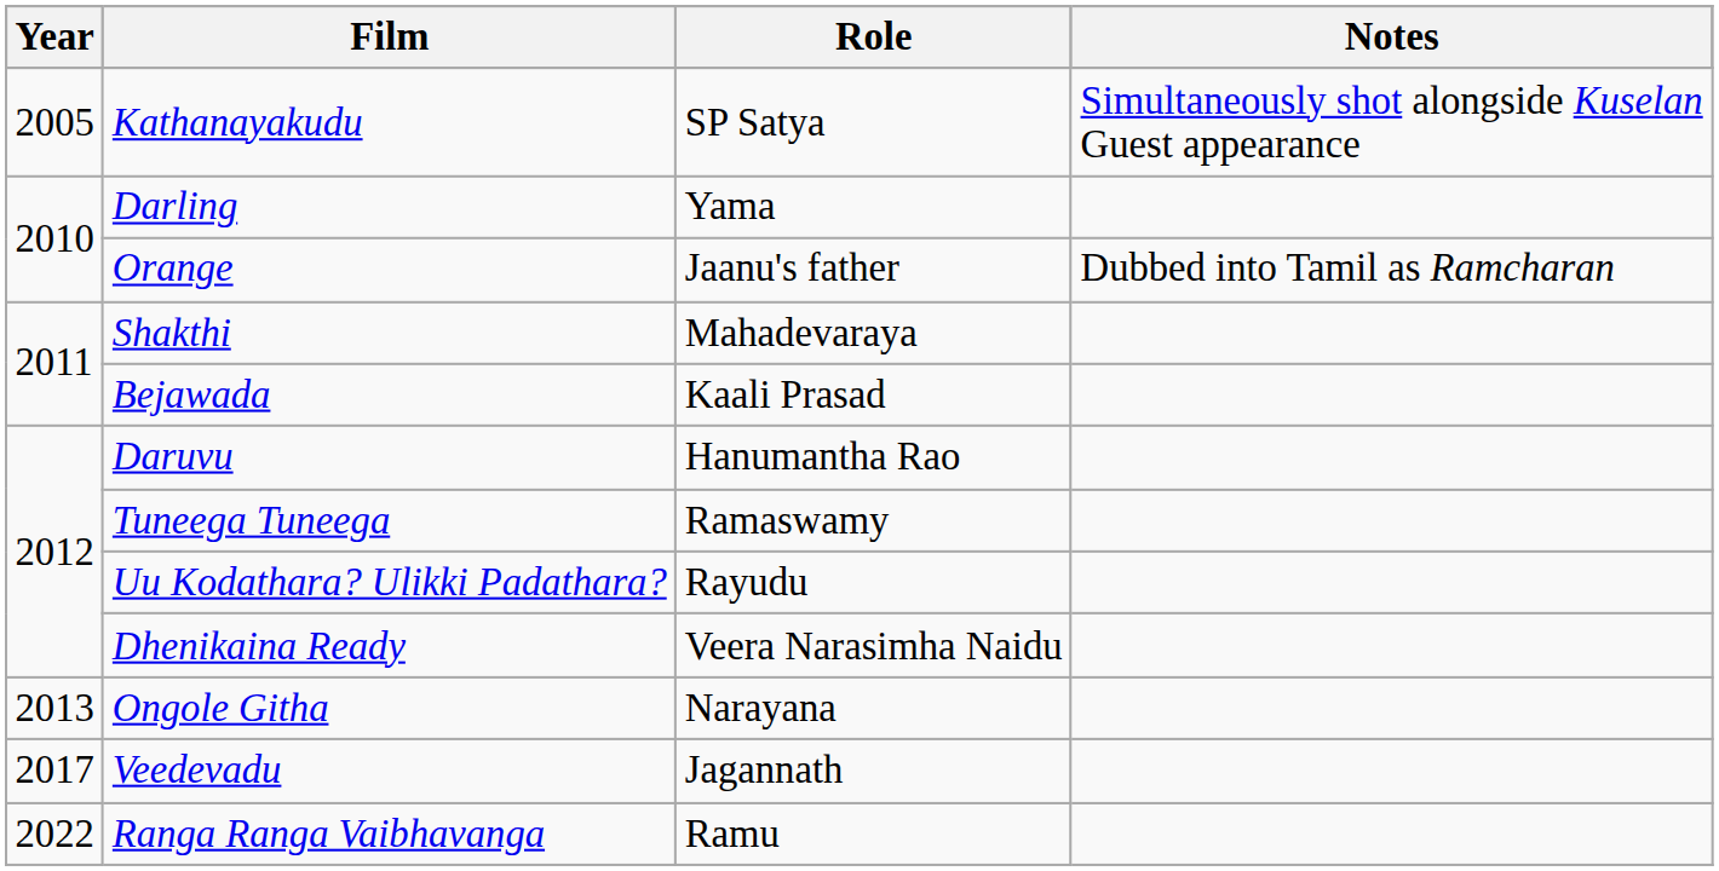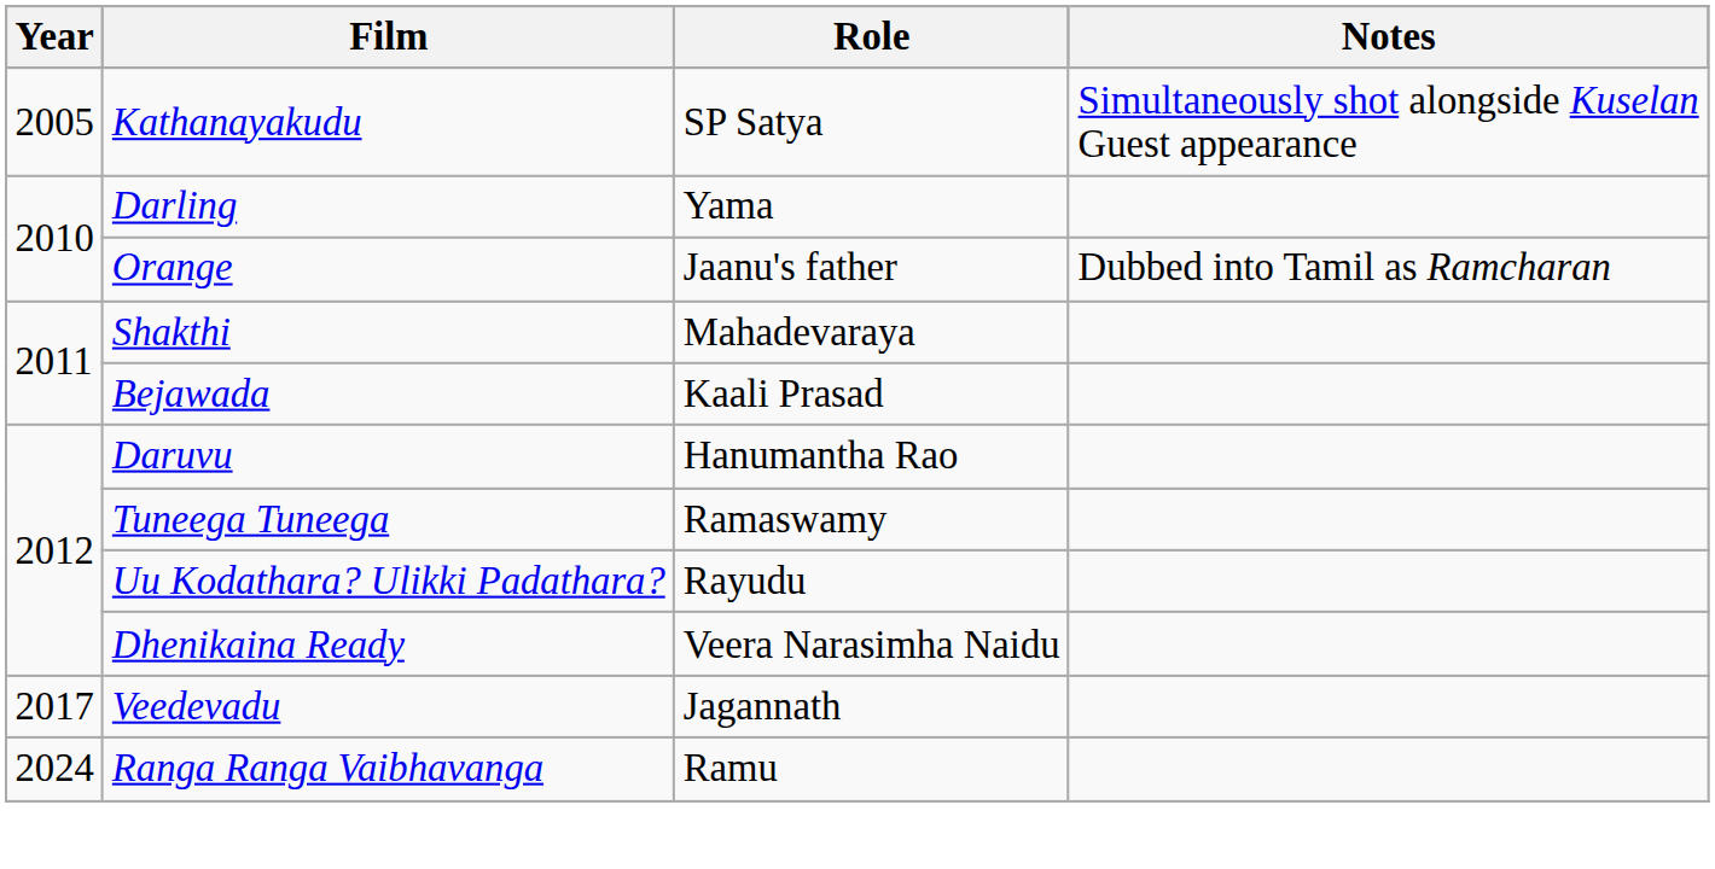 <table class="wikitable sortable">
 <tr style="background:#000;">
 <th scope="col">Year</th>
 <th scope="col">Film</th>
 <th scope="col">Role</th>
 <th class="unsortable" scope="col">Notes</th>
 </tr>
 <tr>
 <td>2005</td>
 <td><em><a href='#'>Kathanayakudu</a></em></td>
 <td>SP Satya</td>
 <td><a href='#'>Simultaneously shot</a> alongside <em><a href='#'>Kuselan</a></em><br>Guest appearance</td>
 </tr>
 <tr>
 <td rowspan="2">2010</td>
 <td><em><a href='#'>Darling</a></em></td>
 <td>Yama</td>
 <td></td>
 </tr>
 <tr>
 <td><em><a href='#'>Orange</a></em></td>
 <td>Jaanu's father</td>
 <td>Dubbed into Tamil as <em>Ramcharan</em></td>
 </tr>
 <tr>
 <td rowspan="2">2011</td>
 <td><em><a href='#'>Shakthi</a></em></td>
 <td>Mahadevaraya</td>
 <td></td>
 </tr>
 <tr>
 <td><em><a href='#'>Bejawada</a></em></td>
 <td>Kaali Prasad</td>
 <td></td>
 </tr>
 <tr>
 <td rowspan="4">2012</td>
 <td><em><a href='#'>Daruvu</a></em></td>
 <td>Hanumantha Rao</td>
 <td></td>
 </tr>
 <tr>
 <td><em><a href='#'>Tuneega Tuneega</a></em></td>
 <td>Ramaswamy</td>
 <td></td>
 </tr>
 <tr>
 <td><em><a href='#'>Uu Kodathara? Ulikki Padathara?</a></em></td>
 <td>Rayudu</td>
 <td></td>
 </tr>
 <tr>
 <td><em><a href='#'>Dhenikaina Ready</a></em></td>
 <td>Veera Narasimha Naidu</td>
 <td></td>
 </tr>
 <tr>
-<td>2013</td>
-<td><em><a href='#'>Ongole Githa</a></em></td>
-<td>Narayana</td>
-<td></td>
-</tr>
-<tr>
 <td>2017</td>
 <td><em><a href='#'>Veedevadu</a></em></td>
 <td>Jagannath</td>
 <td></td>
 </tr>
 <tr>
-<td>2022</td>
+<td>2024</td>
 <td><em><a href='#'>Ranga Ranga Vaibhavanga</a></em></td>
 <td>Ramu</td>
 <td></td>
 </tr>
 </table>
